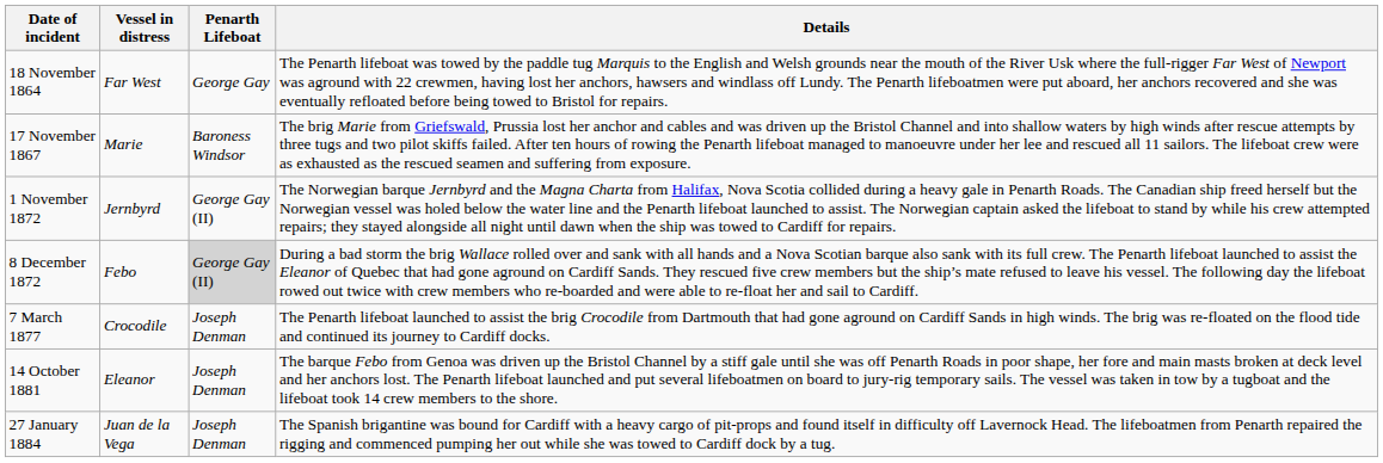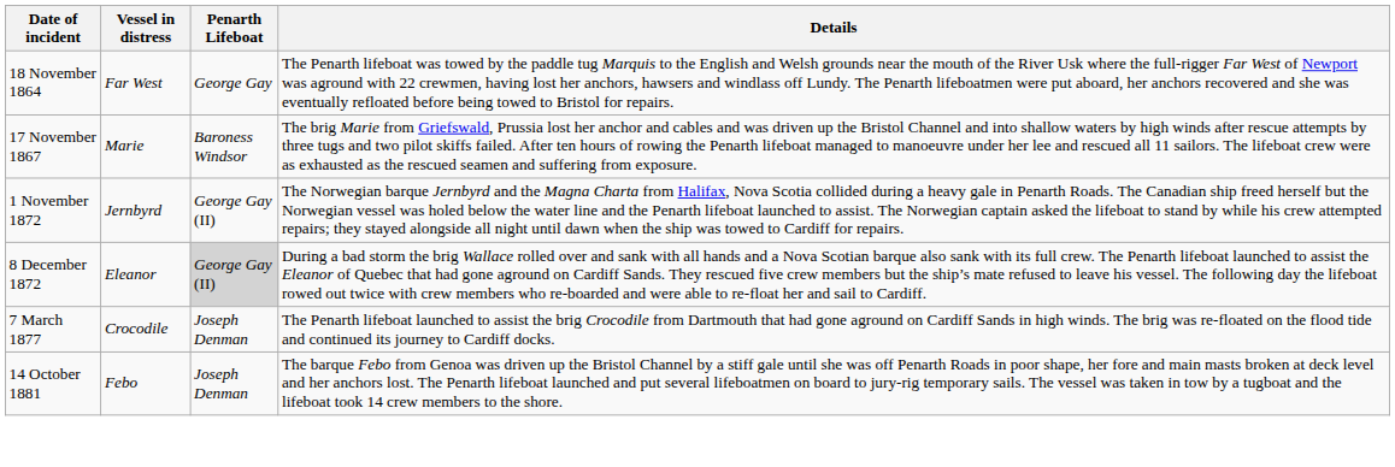 <table class="wikitable" style="font-size: 90%;">
 <tr>
 <th>Date of incident</th>
 <th>Vessel in distress</th>
 <th>Penarth Lifeboat</th>
 <th>Details</th>
 </tr>
 <tr>
 <td>18 November 1864</td>
 <td><em>Far West</em></td>
 <td><em>George Gay</em></td>
 <td>The Penarth lifeboat was towed by the paddle tug <em>Marquis</em> to the English and Welsh grounds near the mouth of the River Usk where the full-rigger <em>Far West</em> of <a href='#'>Newport</a> was aground with 22 crewmen, having lost her anchors, hawsers and windlass off Lundy. The Penarth lifeboatmen were put aboard, her anchors recovered and she was eventually refloated before being towed to Bristol for repairs.</td>
 </tr>
 <tr>
 <td>17 November 1867</td>
 <td><em>Marie</em></td>
 <td><em>Baroness Windsor</em></td>
 <td>The brig <em>Marie</em> from <a href='#'>Griefswald</a>, Prussia lost her anchor and cables and was driven up the Bristol Channel and into shallow waters by high winds after rescue attempts by three tugs and two pilot skiffs failed. After ten hours of rowing the Penarth lifeboat managed to manoeuvre under her lee and rescued all 11 sailors. The lifeboat crew were as exhausted as the rescued seamen and suffering from exposure.</td>
 </tr>
 <tr>
 <td>1 November 1872</td>
 <td><em>Jernbyrd</em></td>
 <td><em>George Gay</em> (II)</td>
 <td>The Norwegian barque <em>Jernbyrd</em> and the <em>Magna Charta</em> from <a href='#'>Halifax</a>, Nova Scotia collided during a heavy gale in Penarth Roads. The Canadian ship freed herself but the Norwegian vessel was holed below the water line and the Penarth lifeboat launched to assist. The Norwegian captain asked the lifeboat to stand by while his crew attempted repairs; they stayed alongside all night until dawn when the ship was towed to Cardiff for repairs.</td>
 </tr>
 <tr>
 <td>8 December 1872</td>
-<td><em>Febo</em></td>
+<td><em>Eleanor</em></td>
 <td style="background: lightgrey;"><em>George Gay</em> (II)</td>
 <td>During a bad storm the brig <em>Wallace</em> rolled over and sank with all hands and a Nova Scotian barque also sank with its full crew. The Penarth lifeboat launched to assist the <em>Eleanor</em> of Quebec that had gone aground on Cardiff Sands. They rescued five crew members but the ship’s mate refused to leave his vessel. The following day the lifeboat rowed out twice with crew members who re-boarded and were able to re-float her and sail to Cardiff.</td>
 </tr>
 <tr>
 <td>7 March 1877</td>
 <td><em>Crocodile</em></td>
 <td><em>Joseph Denman</em></td>
 <td>The Penarth lifeboat launched to assist the brig <em>Crocodile</em> from Dartmouth that had gone aground on Cardiff Sands in high winds. The brig was re-floated on the flood tide and continued its journey to Cardiff docks.</td>
 </tr>
 <tr>
 <td>14 October 1881</td>
-<td><em>Eleanor</em></td>
+<td><em>Febo</em></td>
 <td><em>Joseph Denman</em></td>
 <td>The barque <em>Febo</em> from Genoa was driven up the Bristol Channel by a stiff gale until she was off Penarth Roads in poor shape, her fore and main masts broken at deck level and her anchors lost. The Penarth lifeboat launched and put several lifeboatmen on board to jury-rig temporary sails. The vessel was taken in tow by a tugboat and the lifeboat took 14 crew members to the shore.</td>
 </tr>
-<tr>
-<td>27 January 1884</td>
-<td><em>Juan de la Vega</em></td>
-<td><em>Joseph Denman</em></td>
-<td>The Spanish brigantine was bound for Cardiff with a heavy cargo of pit-props and found itself in difficulty off Lavernock Head. The lifeboatmen from Penarth repaired the rigging and commenced pumping her out while she was towed to Cardiff dock by a tug.</td>
-</tr>
 </table>
